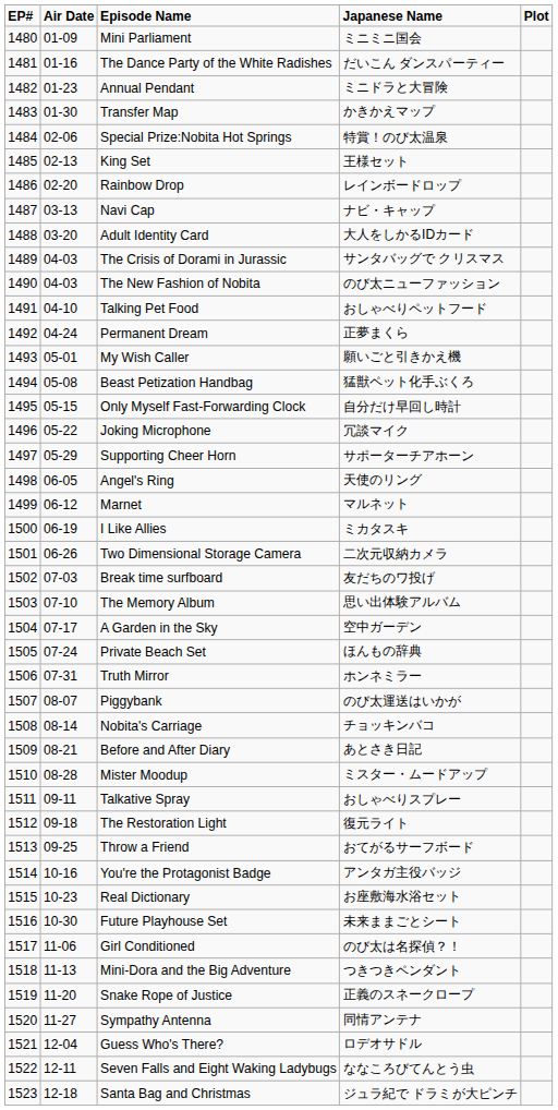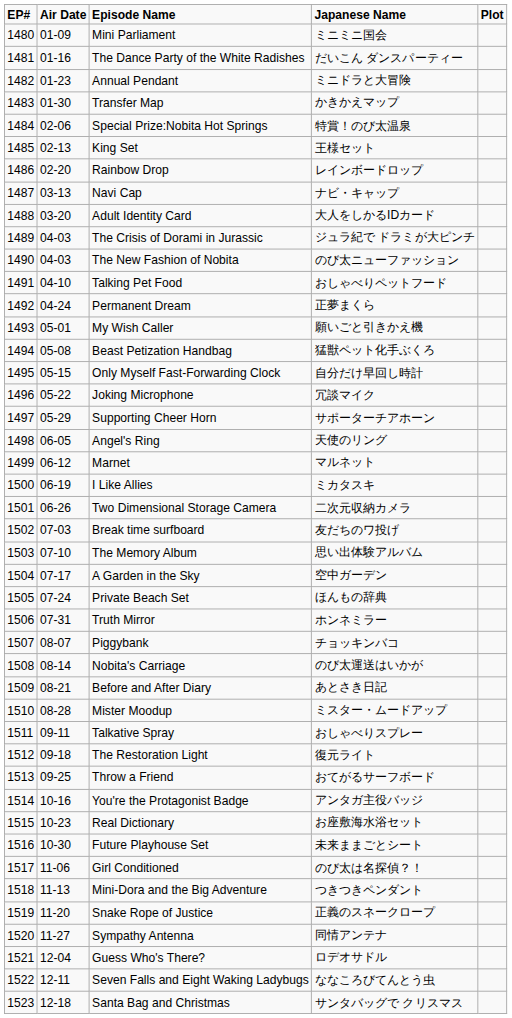 <table class="wikitable" style="font-size:small;">
 <tr>
 <td><strong>EP#</strong></td>
 <td><strong>Air Date</strong></td>
 <td><strong>Episode Name</strong></td>
 <td><strong>Japanese Name</strong></td>
 <td><strong>Plot</strong></td>
 </tr>
 <tr>
 <td>1480</td>
 <td>01-09</td>
 <td>Mini Parliament</td>
 <td>ミニミニ国会</td>
 <td></td>
 </tr>
 <tr>
 <td>1481</td>
 <td>01-16</td>
 <td>The Dance Party of the White Radishes</td>
 <td>だいこん ダンスパーティー</td>
 <td></td>
 </tr>
 <tr>
 <td>1482</td>
 <td>01-23</td>
 <td>Annual Pendant</td>
 <td>ミニドラと大冒険</td>
 <td></td>
 </tr>
 <tr>
 <td>1483</td>
 <td>01-30</td>
 <td>Transfer Map</td>
 <td>かきかえマップ</td>
 <td></td>
 </tr>
 <tr>
 <td>1484</td>
 <td>02-06</td>
 <td>Special Prize:Nobita Hot Springs</td>
 <td>特賞！のび太温泉</td>
 <td></td>
 </tr>
 <tr>
 <td>1485</td>
 <td>02-13</td>
 <td>King Set</td>
 <td>王様セット</td>
 <td></td>
 </tr>
 <tr>
 <td>1486</td>
 <td>02-20</td>
 <td>Rainbow Drop</td>
 <td>レインボードロップ</td>
 <td></td>
 </tr>
 <tr>
 <td>1487</td>
 <td>03-13</td>
 <td>Navi Cap</td>
 <td>ナビ・キャップ</td>
 <td></td>
 </tr>
 <tr>
 <td>1488</td>
 <td>03-20</td>
 <td>Adult Identity Card</td>
 <td>大人をしかるIDカード</td>
 <td></td>
 </tr>
 <tr>
 <td>1489</td>
 <td>04-03</td>
 <td>The Crisis of Dorami in Jurassic</td>
-<td>サンタバッグで クリスマス</td>
+<td>ジュラ紀で ドラミが大ピンチ</td>
 <td></td>
 </tr>
 <tr>
 <td>1490</td>
 <td>04-03</td>
 <td>The New Fashion of Nobita</td>
 <td>のび太ニューファッション</td>
 <td></td>
 </tr>
 <tr>
 <td>1491</td>
 <td>04-10</td>
 <td>Talking Pet Food</td>
 <td>おしゃべりペットフード</td>
 <td></td>
 </tr>
 <tr>
 <td>1492</td>
 <td>04-24</td>
 <td>Permanent Dream</td>
 <td>正夢まくら</td>
 <td></td>
 </tr>
 <tr>
 <td>1493</td>
 <td>05-01</td>
 <td>My Wish Caller</td>
 <td>願いごと引きかえ機</td>
 <td></td>
 </tr>
 <tr>
 <td>1494</td>
 <td>05-08</td>
 <td>Beast Petization Handbag</td>
 <td>猛獣ペット化手ぶくろ</td>
 <td></td>
 </tr>
 <tr>
 <td>1495</td>
 <td>05-15</td>
 <td>Only Myself Fast-Forwarding Clock</td>
 <td>自分だけ早回し時計</td>
 <td></td>
 </tr>
 <tr>
 <td>1496</td>
 <td>05-22</td>
 <td>Joking Microphone</td>
 <td>冗談マイク</td>
 <td></td>
 </tr>
 <tr>
 <td>1497</td>
 <td>05-29</td>
 <td>Supporting Cheer Horn</td>
 <td>サポーターチアホーン</td>
 <td></td>
 </tr>
 <tr>
 <td>1498</td>
 <td>06-05</td>
 <td>Angel's Ring</td>
 <td>天使のリング</td>
 <td></td>
 </tr>
 <tr>
 <td>1499</td>
 <td>06-12</td>
 <td>Marnet</td>
 <td>マルネット</td>
 <td></td>
 </tr>
 <tr>
 <td>1500</td>
 <td>06-19</td>
 <td>I Like Allies</td>
 <td>ミカタスキ</td>
 <td></td>
 </tr>
 <tr>
 <td>1501</td>
 <td>06-26</td>
 <td>Two Dimensional Storage Camera</td>
 <td>二次元収納カメラ</td>
 <td></td>
 </tr>
 <tr>
 <td>1502</td>
 <td>07-03</td>
 <td>Break time surfboard</td>
 <td>友だちのワ投げ</td>
 <td></td>
 </tr>
 <tr>
 <td>1503</td>
 <td>07-10</td>
 <td>The Memory Album</td>
 <td>思い出体験アルバム</td>
 <td></td>
 </tr>
 <tr>
 <td>1504</td>
 <td>07-17</td>
 <td>A Garden in the Sky</td>
 <td>空中ガーデン</td>
 <td></td>
 </tr>
 <tr>
 <td>1505</td>
 <td>07-24</td>
 <td>Private Beach Set</td>
 <td>ほんもの辞典</td>
 <td></td>
 </tr>
 <tr>
 <td>1506</td>
 <td>07-31</td>
 <td>Truth Mirror</td>
 <td>ホンネミラー</td>
 <td></td>
 </tr>
 <tr>
 <td>1507</td>
 <td>08-07</td>
 <td>Piggybank</td>
-<td>のび太運送はいかが</td>
+<td>チョッキンバコ</td>
 <td></td>
 </tr>
 <tr>
 <td>1508</td>
 <td>08-14</td>
 <td>Nobita's Carriage</td>
-<td>チョッキンバコ</td>
+<td>のび太運送はいかが</td>
 <td></td>
 </tr>
 <tr>
 <td>1509</td>
 <td>08-21</td>
 <td>Before and After Diary</td>
 <td>あとさき日記</td>
 <td></td>
 </tr>
 <tr>
 <td>1510</td>
 <td>08-28</td>
 <td>Mister Moodup</td>
 <td>ミスター・ムードアップ</td>
 <td></td>
 </tr>
 <tr>
 <td>1511</td>
 <td>09-11</td>
 <td>Talkative Spray</td>
 <td>おしゃべりスプレー</td>
 <td></td>
 </tr>
 <tr>
 <td>1512</td>
 <td>09-18</td>
 <td>The Restoration Light</td>
 <td>復元ライト</td>
 <td></td>
 </tr>
 <tr>
 <td>1513</td>
 <td>09-25</td>
 <td>Throw a Friend</td>
 <td>おてがるサーフボード</td>
 <td></td>
 </tr>
 <tr>
 <td>1514</td>
 <td>10-16</td>
 <td>You're the Protagonist Badge</td>
 <td>アンタガ主役バッジ</td>
 <td></td>
 </tr>
 <tr>
 <td>1515</td>
 <td>10-23</td>
 <td>Real Dictionary</td>
 <td>お座敷海水浴セット</td>
 <td></td>
 </tr>
 <tr>
 <td>1516</td>
 <td>10-30</td>
 <td>Future Playhouse Set</td>
 <td>未来ままごとシート</td>
 <td></td>
 </tr>
 <tr>
 <td>1517</td>
 <td>11-06</td>
 <td>Girl Conditioned</td>
 <td>のび太は名探偵？！</td>
 <td></td>
 </tr>
 <tr>
 <td>1518</td>
 <td>11-13</td>
 <td>Mini-Dora and the Big Adventure</td>
 <td>つきつきペンダント</td>
 <td></td>
 </tr>
 <tr>
 <td>1519</td>
 <td>11-20</td>
 <td>Snake Rope of Justice</td>
 <td>正義のスネークロープ</td>
 <td></td>
 </tr>
 <tr>
 <td>1520</td>
 <td>11-27</td>
 <td>Sympathy Antenna</td>
 <td>同情アンテナ</td>
 <td></td>
 </tr>
 <tr>
 <td>1521</td>
 <td>12-04</td>
 <td>Guess Who's There?</td>
 <td>ロデオサドル</td>
 <td></td>
 </tr>
 <tr>
 <td>1522</td>
 <td>12-11</td>
 <td>Seven Falls and Eight Waking Ladybugs</td>
 <td>ななころびてんとう虫</td>
 <td></td>
 </tr>
 <tr>
 <td>1523</td>
 <td>12-18</td>
 <td>Santa Bag and Christmas</td>
-<td>ジュラ紀で ドラミが大ピンチ</td>
+<td>サンタバッグで クリスマス</td>
 <td></td>
 </tr>
 </table>
